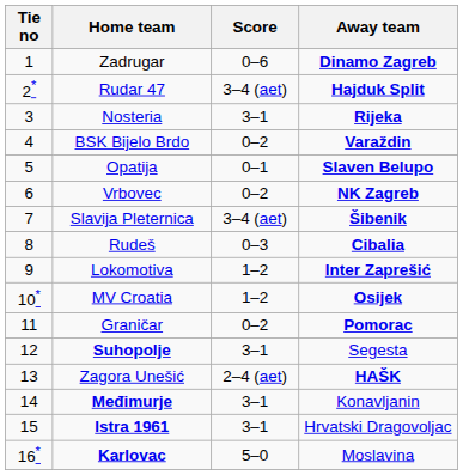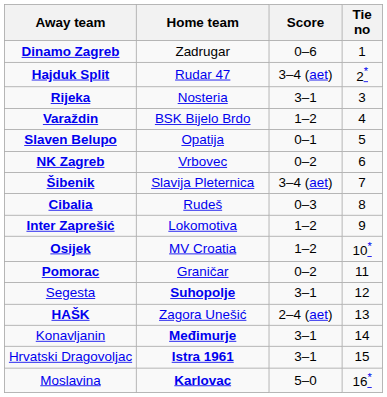 <table class="wikitable" style="text-align: center">
 <tr>
-<th width=40>Tie no</th>
+<th width=150>Away team</th>
 <th width=150>Home team</th>
 <th width=80>Score</th>
-<th width=150>Away team</th>
+<th width=40>Tie no</th>
 </tr>
 <tr>
-<td>1</td>
+<td><strong><a href='#'>Dinamo Zagreb</a></strong></td>
 <td>Zadrugar</td>
 <td>0–6</td>
-<td><strong><a href='#'>Dinamo Zagreb</a></strong></td>
+<td>1</td>
 </tr>
 <tr>
-<td>2<a href='#'><sup>*</sup></a></td>
+<td><strong><a href='#'>Hajduk Split</a></strong></td>
 <td><a href='#'>Rudar 47</a></td>
 <td>3–4 (<a href='#'>aet</a>)</td>
-<td><strong><a href='#'>Hajduk Split</a></strong></td>
+<td>2<a href='#'><sup>*</sup></a></td>
 </tr>
 <tr>
-<td>3</td>
+<td><strong><a href='#'>Rijeka</a></strong></td>
 <td><a href='#'>Nosteria</a></td>
 <td>3–1</td>
-<td><strong><a href='#'>Rijeka</a></strong></td>
+<td>3</td>
 </tr>
 <tr>
+<td><strong><a href='#'>Varaždin</a></strong></td>
+<td><a href='#'>BSK Bijelo Brdo</a></td>
+<td>1–2</td>
 <td>4</td>
-<td><a href='#'>BSK Bijelo Brdo</a></td>
-<td>0–2</td>
-<td><strong><a href='#'>Varaždin</a></strong></td>
 </tr>
 <tr>
-<td>5</td>
+<td><strong><a href='#'>Slaven Belupo</a></strong></td>
 <td><a href='#'>Opatija</a></td>
 <td>0–1</td>
-<td><strong><a href='#'>Slaven Belupo</a></strong></td>
+<td>5</td>
 </tr>
 <tr>
-<td>6</td>
+<td><strong><a href='#'>NK Zagreb</a></strong></td>
 <td><a href='#'>Vrbovec</a></td>
 <td>0–2</td>
-<td><strong><a href='#'>NK Zagreb</a></strong></td>
+<td>6</td>
 </tr>
 <tr>
-<td>7</td>
+<td><strong><a href='#'>Šibenik</a></strong></td>
 <td><a href='#'>Slavija Pleternica</a></td>
 <td>3–4 (<a href='#'>aet</a>)</td>
-<td><strong><a href='#'>Šibenik</a></strong></td>
+<td>7</td>
 </tr>
 <tr>
-<td>8</td>
+<td><strong><a href='#'>Cibalia</a></strong></td>
 <td><a href='#'>Rudeš</a></td>
 <td>0–3</td>
-<td><strong><a href='#'>Cibalia</a></strong></td>
+<td>8</td>
 </tr>
 <tr>
-<td>9</td>
+<td><strong><a href='#'>Inter Zaprešić</a></strong></td>
 <td><a href='#'>Lokomotiva</a></td>
 <td>1–2</td>
-<td><strong><a href='#'>Inter Zaprešić</a></strong></td>
+<td>9</td>
 </tr>
 <tr>
-<td>10<a href='#'><sup>*</sup></a></td>
+<td><strong><a href='#'>Osijek</a></strong></td>
 <td><a href='#'>MV Croatia</a></td>
 <td>1–2</td>
-<td><strong><a href='#'>Osijek</a></strong></td>
+<td>10<a href='#'><sup>*</sup></a></td>
 </tr>
 <tr>
-<td>11</td>
+<td><strong><a href='#'>Pomorac</a></strong></td>
 <td><a href='#'>Graničar</a></td>
 <td>0–2</td>
-<td><strong><a href='#'>Pomorac</a></strong></td>
+<td>11</td>
 </tr>
 <tr>
-<td>12</td>
+<td><a href='#'>Segesta</a></td>
 <td><strong><a href='#'>Suhopolje</a></strong></td>
 <td>3–1</td>
-<td><a href='#'>Segesta</a></td>
+<td>12</td>
 </tr>
 <tr>
-<td>13</td>
+<td><strong><a href='#'>HAŠK</a></strong></td>
 <td><a href='#'>Zagora Unešić</a></td>
 <td>2–4 (<a href='#'>aet</a>)</td>
-<td><strong><a href='#'>HAŠK</a></strong></td>
+<td>13</td>
 </tr>
 <tr>
-<td>14</td>
+<td><a href='#'>Konavljanin</a></td>
 <td><strong><a href='#'>Međimurje</a></strong></td>
 <td>3–1</td>
-<td><a href='#'>Konavljanin</a></td>
+<td>14</td>
 </tr>
 <tr>
-<td>15</td>
+<td><a href='#'>Hrvatski Dragovoljac</a></td>
 <td><strong><a href='#'>Istra 1961</a></strong></td>
 <td>3–1</td>
-<td><a href='#'>Hrvatski Dragovoljac</a></td>
+<td>15</td>
 </tr>
 <tr>
-<td>16<a href='#'><sup>*</sup></a></td>
+<td><a href='#'>Moslavina</a></td>
 <td><strong><a href='#'>Karlovac</a></strong></td>
 <td>5–0</td>
-<td><a href='#'>Moslavina</a></td>
+<td>16<a href='#'><sup>*</sup></a></td>
 </tr>
 </table>
